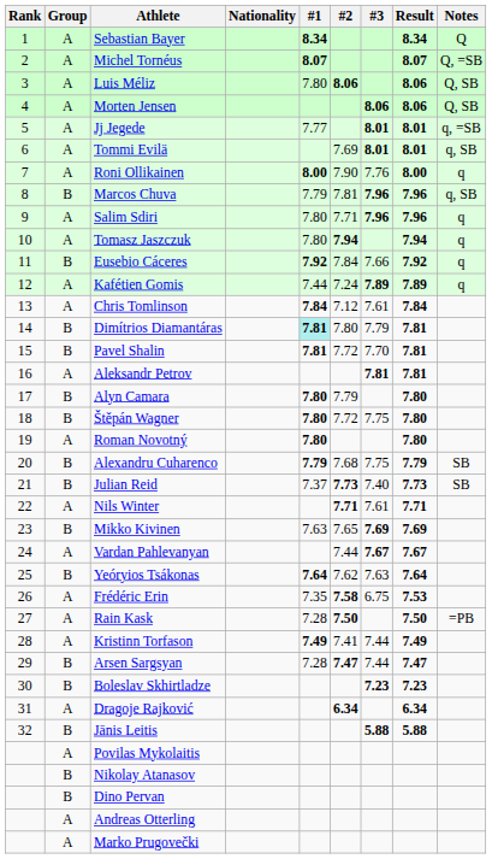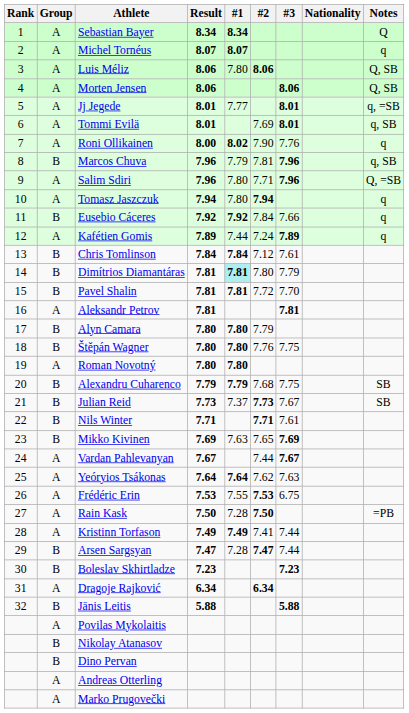 <table class="wikitable sortable" style="text-align:center">
 <tr>
 <th>Rank</th>
 <th>Group</th>
 <th>Athlete</th>
-<th>Nationality</th>
+<th>Result</th>
 <th>#1</th>
 <th>#2</th>
 <th>#3</th>
-<th>Result</th>
+<th>Nationality</th>
 <th>Notes</th>
 </tr>
 <tr bgcolor=ccffcc>
 <td>1</td>
 <td>A</td>
 <td align="left"><a href='#'>Sebastian Bayer</a></td>
-<td align=left></td>
+<td><strong>8.34</strong></td>
 <td><strong>8.34</strong></td>
 <td></td>
 <td></td>
-<td><strong>8.34</strong></td>
+<td align=left></td>
 <td>Q</td>
 </tr>
 <tr bgcolor=ccffcc>
 <td>2</td>
 <td>A</td>
 <td align="left"><a href='#'>Michel Tornéus</a></td>
-<td align=left></td>
+<td><strong>8.07</strong></td>
 <td><strong>8.07</strong></td>
 <td></td>
 <td></td>
-<td><strong>8.07</strong></td>
-<td>Q, =SB</td>
+<td align=left></td>
+<td>q</td>
 </tr>
 <tr bgcolor=ccffcc>
 <td>3</td>
 <td>A</td>
 <td align="left"><a href='#'>Luis Méliz</a></td>
-<td align=left></td>
+<td><strong>8.06</strong></td>
 <td>7.80</td>
 <td><strong>8.06</strong></td>
 <td></td>
-<td><strong>8.06</strong></td>
+<td align=left></td>
 <td>Q, SB</td>
 </tr>
 <tr bgcolor=ccffcc>
 <td>4</td>
 <td>A</td>
 <td align="left"><a href='#'>Morten Jensen</a></td>
-<td align=left></td>
+<td><strong>8.06</strong></td>
 <td></td>
 <td></td>
 <td><strong>8.06</strong></td>
-<td><strong>8.06</strong></td>
+<td align=left></td>
 <td>Q, SB</td>
 </tr>
 <tr bgcolor=ddffdd>
 <td>5</td>
 <td>A</td>
 <td align="left"><a href='#'>Jj Jegede</a></td>
-<td align=left></td>
+<td><strong>8.01</strong></td>
 <td>7.77</td>
 <td></td>
 <td><strong>8.01</strong></td>
-<td><strong>8.01</strong></td>
+<td align=left></td>
 <td>q, =SB</td>
 </tr>
 <tr bgcolor=ddffdd>
 <td>6</td>
 <td>A</td>
 <td align="left"><a href='#'>Tommi Evilä</a></td>
-<td align=left></td>
+<td><strong>8.01</strong></td>
 <td></td>
 <td>7.69</td>
 <td><strong>8.01</strong></td>
-<td><strong>8.01</strong></td>
+<td align=left></td>
 <td>q, SB</td>
 </tr>
 <tr bgcolor=ddffdd>
 <td>7</td>
 <td>A</td>
 <td align="left"><a href='#'>Roni Ollikainen</a></td>
-<td align=left></td>
 <td><strong>8.00</strong></td>
+<td><strong>8.02</strong></td>
 <td>7.90</td>
 <td>7.76</td>
-<td><strong>8.00</strong></td>
+<td align=left></td>
 <td>q</td>
 </tr>
 <tr bgcolor=ddffdd>
 <td>8</td>
 <td>B</td>
 <td align="left"><a href='#'>Marcos Chuva</a></td>
-<td align=left></td>
+<td><strong>7.96</strong></td>
 <td>7.79</td>
 <td>7.81</td>
 <td><strong>7.96</strong></td>
-<td><strong>7.96</strong></td>
+<td align=left></td>
 <td>q, SB</td>
 </tr>
 <tr bgcolor=ddffdd>
 <td>9</td>
 <td>A</td>
 <td align="left"><a href='#'>Salim Sdiri</a></td>
-<td align=left></td>
+<td><strong>7.96</strong></td>
 <td>7.80</td>
 <td>7.71</td>
 <td><strong>7.96</strong></td>
-<td><strong>7.96</strong></td>
-<td>q</td>
+<td align=left></td>
+<td>Q, =SB</td>
 </tr>
 <tr bgcolor=ddffdd>
 <td>10</td>
 <td>A</td>
 <td align="left"><a href='#'>Tomasz Jaszczuk</a></td>
-<td align=left></td>
+<td><strong>7.94</strong></td>
 <td>7.80</td>
 <td><strong>7.94</strong></td>
 <td></td>
-<td><strong>7.94</strong></td>
+<td align=left></td>
 <td>q</td>
 </tr>
 <tr bgcolor=ddffdd>
 <td>11</td>
 <td>B</td>
 <td align="left"><a href='#'>Eusebio Cáceres</a></td>
-<td align=left></td>
+<td><strong>7.92</strong></td>
 <td><strong>7.92</strong></td>
 <td>7.84</td>
 <td>7.66</td>
-<td><strong>7.92</strong></td>
+<td align=left></td>
 <td>q</td>
 </tr>
 <tr bgcolor=ddffdd>
 <td>12</td>
 <td>A</td>
 <td align="left"><a href='#'>Kafétien Gomis</a></td>
-<td align=left></td>
+<td><strong>7.89</strong></td>
 <td>7.44</td>
 <td>7.24</td>
 <td><strong>7.89</strong></td>
-<td><strong>7.89</strong></td>
+<td align=left></td>
 <td>q</td>
 </tr>
 <tr>
 <td>13</td>
-<td>A</td>
+<td>B</td>
 <td align="left"><a href='#'>Chris Tomlinson</a></td>
-<td align=left></td>
+<td><strong>7.84</strong></td>
 <td><strong>7.84</strong></td>
 <td>7.12</td>
 <td>7.61</td>
-<td><strong>7.84</strong></td>
+<td align=left></td>
 <td></td>
 </tr>
 <tr>
 <td>14</td>
 <td>B</td>
 <td align="left"><a href='#'>Dimítrios Diamantáras</a></td>
-<td align=left></td>
+<td><strong>7.81</strong></td>
 <td style="background: paleturquoise;"><strong>7.81</strong></td>
 <td>7.80</td>
 <td>7.79</td>
-<td><strong>7.81</strong></td>
+<td align=left></td>
 <td></td>
 </tr>
 <tr>
 <td>15</td>
 <td>B</td>
 <td align="left"><a href='#'>Pavel Shalin</a></td>
-<td align=left></td>
+<td><strong>7.81</strong></td>
 <td><strong>7.81</strong></td>
 <td>7.72</td>
 <td>7.70</td>
-<td><strong>7.81</strong></td>
+<td align=left></td>
 <td></td>
 </tr>
 <tr>
 <td>16</td>
 <td>A</td>
 <td align="left"><a href='#'>Aleksandr Petrov</a></td>
-<td align=left></td>
+<td><strong>7.81</strong></td>
 <td></td>
 <td></td>
 <td><strong>7.81</strong></td>
-<td><strong>7.81</strong></td>
+<td align=left></td>
 <td></td>
 </tr>
 <tr>
 <td>17</td>
 <td>B</td>
 <td align="left"><a href='#'>Alyn Camara</a></td>
-<td align=left></td>
+<td><strong>7.80</strong></td>
 <td><strong>7.80</strong></td>
 <td>7.79</td>
 <td></td>
-<td><strong>7.80</strong></td>
+<td align=left></td>
 <td></td>
 </tr>
 <tr>
 <td>18</td>
 <td>B</td>
 <td align="left"><a href='#'>Štěpán Wagner</a></td>
+<td><strong>7.80</strong></td>
+<td><strong>7.80</strong></td>
+<td>7.76</td>
+<td>7.75</td>
 <td align=left></td>
-<td><strong>7.80</strong></td>
-<td>7.72</td>
-<td>7.75</td>
-<td><strong>7.80</strong></td>
 <td></td>
 </tr>
 <tr>
 <td>19</td>
 <td>A</td>
 <td align="left"><a href='#'>Roman Novotný</a></td>
-<td align=left></td>
+<td><strong>7.80</strong></td>
 <td><strong>7.80</strong></td>
 <td></td>
 <td></td>
-<td><strong>7.80</strong></td>
+<td align=left></td>
 <td></td>
 </tr>
 <tr>
 <td>20</td>
 <td>B</td>
 <td align="left"><a href='#'>Alexandru Cuharenco</a></td>
-<td align=left></td>
+<td><strong>7.79</strong></td>
 <td><strong>7.79</strong></td>
 <td>7.68</td>
 <td>7.75</td>
-<td><strong>7.79</strong></td>
+<td align=left></td>
 <td>SB</td>
 </tr>
 <tr>
 <td>21</td>
 <td>B</td>
 <td align="left"><a href='#'>Julian Reid</a></td>
-<td align=left></td>
+<td><strong>7.73</strong></td>
 <td>7.37</td>
 <td><strong>7.73</strong></td>
-<td>7.40</td>
-<td><strong>7.73</strong></td>
+<td>7.67</td>
+<td align=left></td>
 <td>SB</td>
 </tr>
 <tr>
 <td>22</td>
-<td>A</td>
+<td>B</td>
 <td align="left"><a href='#'>Nils Winter</a></td>
-<td align=left></td>
+<td><strong>7.71</strong></td>
 <td></td>
 <td><strong>7.71</strong></td>
 <td>7.61</td>
-<td><strong>7.71</strong></td>
+<td align=left></td>
 <td></td>
 </tr>
 <tr>
 <td>23</td>
 <td>B</td>
 <td align="left"><a href='#'>Mikko Kivinen</a></td>
-<td align=left></td>
+<td><strong>7.69</strong></td>
 <td>7.63</td>
 <td>7.65</td>
 <td><strong>7.69</strong></td>
-<td><strong>7.69</strong></td>
+<td align=left></td>
 <td></td>
 </tr>
 <tr>
 <td>24</td>
 <td>A</td>
 <td align="left"><a href='#'>Vardan Pahlevanyan</a></td>
-<td align=left></td>
+<td><strong>7.67</strong></td>
 <td></td>
 <td>7.44</td>
 <td><strong>7.67</strong></td>
-<td><strong>7.67</strong></td>
+<td align=left></td>
 <td></td>
 </tr>
 <tr>
 <td>25</td>
-<td>B</td>
+<td>A</td>
 <td align="left"><a href='#'>Yeóryios Tsákonas</a></td>
-<td align=left></td>
+<td><strong>7.64</strong></td>
 <td><strong>7.64</strong></td>
 <td>7.62</td>
 <td>7.63</td>
-<td><strong>7.64</strong></td>
+<td align=left></td>
 <td></td>
 </tr>
 <tr>
 <td>26</td>
 <td>A</td>
 <td align="left"><a href='#'>Frédéric Erin</a></td>
+<td><strong>7.53</strong></td>
+<td>7.55</td>
+<td><strong>7.53</strong></td>
+<td>6.75</td>
 <td align=left></td>
-<td>7.35</td>
-<td><strong>7.58</strong></td>
-<td>6.75</td>
-<td><strong>7.53</strong></td>
 <td></td>
 </tr>
 <tr>
 <td>27</td>
 <td>A</td>
 <td align="left"><a href='#'>Rain Kask</a></td>
-<td align=left></td>
+<td><strong>7.50</strong></td>
 <td>7.28</td>
 <td><strong>7.50</strong></td>
 <td></td>
-<td><strong>7.50</strong></td>
+<td align=left></td>
 <td>=PB</td>
 </tr>
 <tr>
 <td>28</td>
 <td>A</td>
 <td align="left"><a href='#'>Kristinn Torfason</a></td>
-<td align=left></td>
+<td><strong>7.49</strong></td>
 <td><strong>7.49</strong></td>
 <td>7.41</td>
 <td>7.44</td>
-<td><strong>7.49</strong></td>
+<td align=left></td>
 <td></td>
 </tr>
 <tr>
 <td>29</td>
 <td>B</td>
 <td align="left"><a href='#'>Arsen Sargsyan</a></td>
-<td align=left></td>
+<td><strong>7.47</strong></td>
 <td>7.28</td>
 <td><strong>7.47</strong></td>
 <td>7.44</td>
-<td><strong>7.47</strong></td>
+<td align=left></td>
 <td></td>
 </tr>
 <tr>
 <td>30</td>
 <td>B</td>
 <td align="left"><a href='#'>Boleslav Skhirtladze</a></td>
-<td align=left></td>
+<td><strong>7.23</strong></td>
 <td></td>
 <td></td>
 <td><strong>7.23</strong></td>
-<td><strong>7.23</strong></td>
+<td align=left></td>
 <td></td>
 </tr>
 <tr>
 <td>31</td>
 <td>A</td>
 <td align="left"><a href='#'>Dragoje Rajković</a></td>
-<td align=left></td>
+<td><strong>6.34</strong></td>
 <td></td>
 <td><strong>6.34</strong></td>
 <td></td>
-<td><strong>6.34</strong></td>
+<td align=left></td>
 <td></td>
 </tr>
 <tr>
 <td>32</td>
 <td>B</td>
 <td align="left"><a href='#'>Jānis Leitis</a></td>
-<td align=left></td>
+<td><strong>5.88</strong></td>
 <td></td>
 <td></td>
 <td><strong>5.88</strong></td>
-<td><strong>5.88</strong></td>
+<td align=left></td>
 <td></td>
 </tr>
 <tr>
 <td></td>
 <td>A</td>
 <td align="left"><a href='#'>Povilas Mykolaitis</a></td>
-<td align=left></td>
+<td><strong></strong></td>
 <td></td>
 <td></td>
 <td></td>
-<td><strong></strong></td>
+<td align=left></td>
 <td></td>
 </tr>
 <tr>
 <td></td>
 <td>B</td>
 <td align="left"><a href='#'>Nikolay Atanasov</a></td>
-<td align=left></td>
+<td><strong></strong></td>
 <td></td>
 <td></td>
 <td></td>
-<td><strong></strong></td>
+<td align=left></td>
 <td></td>
 </tr>
 <tr>
 <td></td>
 <td>B</td>
 <td align="left"><a href='#'>Dino Pervan</a></td>
-<td align=left></td>
+<td><strong></strong></td>
 <td></td>
 <td></td>
 <td></td>
-<td><strong></strong></td>
+<td align=left></td>
 <td></td>
 </tr>
 <tr>
 <td></td>
 <td>A</td>
 <td align="left"><a href='#'>Andreas Otterling</a></td>
-<td align=left></td>
+<td><strong></strong></td>
 <td></td>
 <td></td>
 <td></td>
-<td><strong></strong></td>
+<td align=left></td>
 <td></td>
 </tr>
 <tr>
 <td></td>
 <td>A</td>
 <td align="left"><a href='#'>Marko Prugovečki</a></td>
-<td align=left></td>
+<td><strong></strong></td>
 <td></td>
 <td></td>
 <td></td>
-<td><strong></strong></td>
+<td align=left></td>
 <td></td>
 </tr>
 </table>
